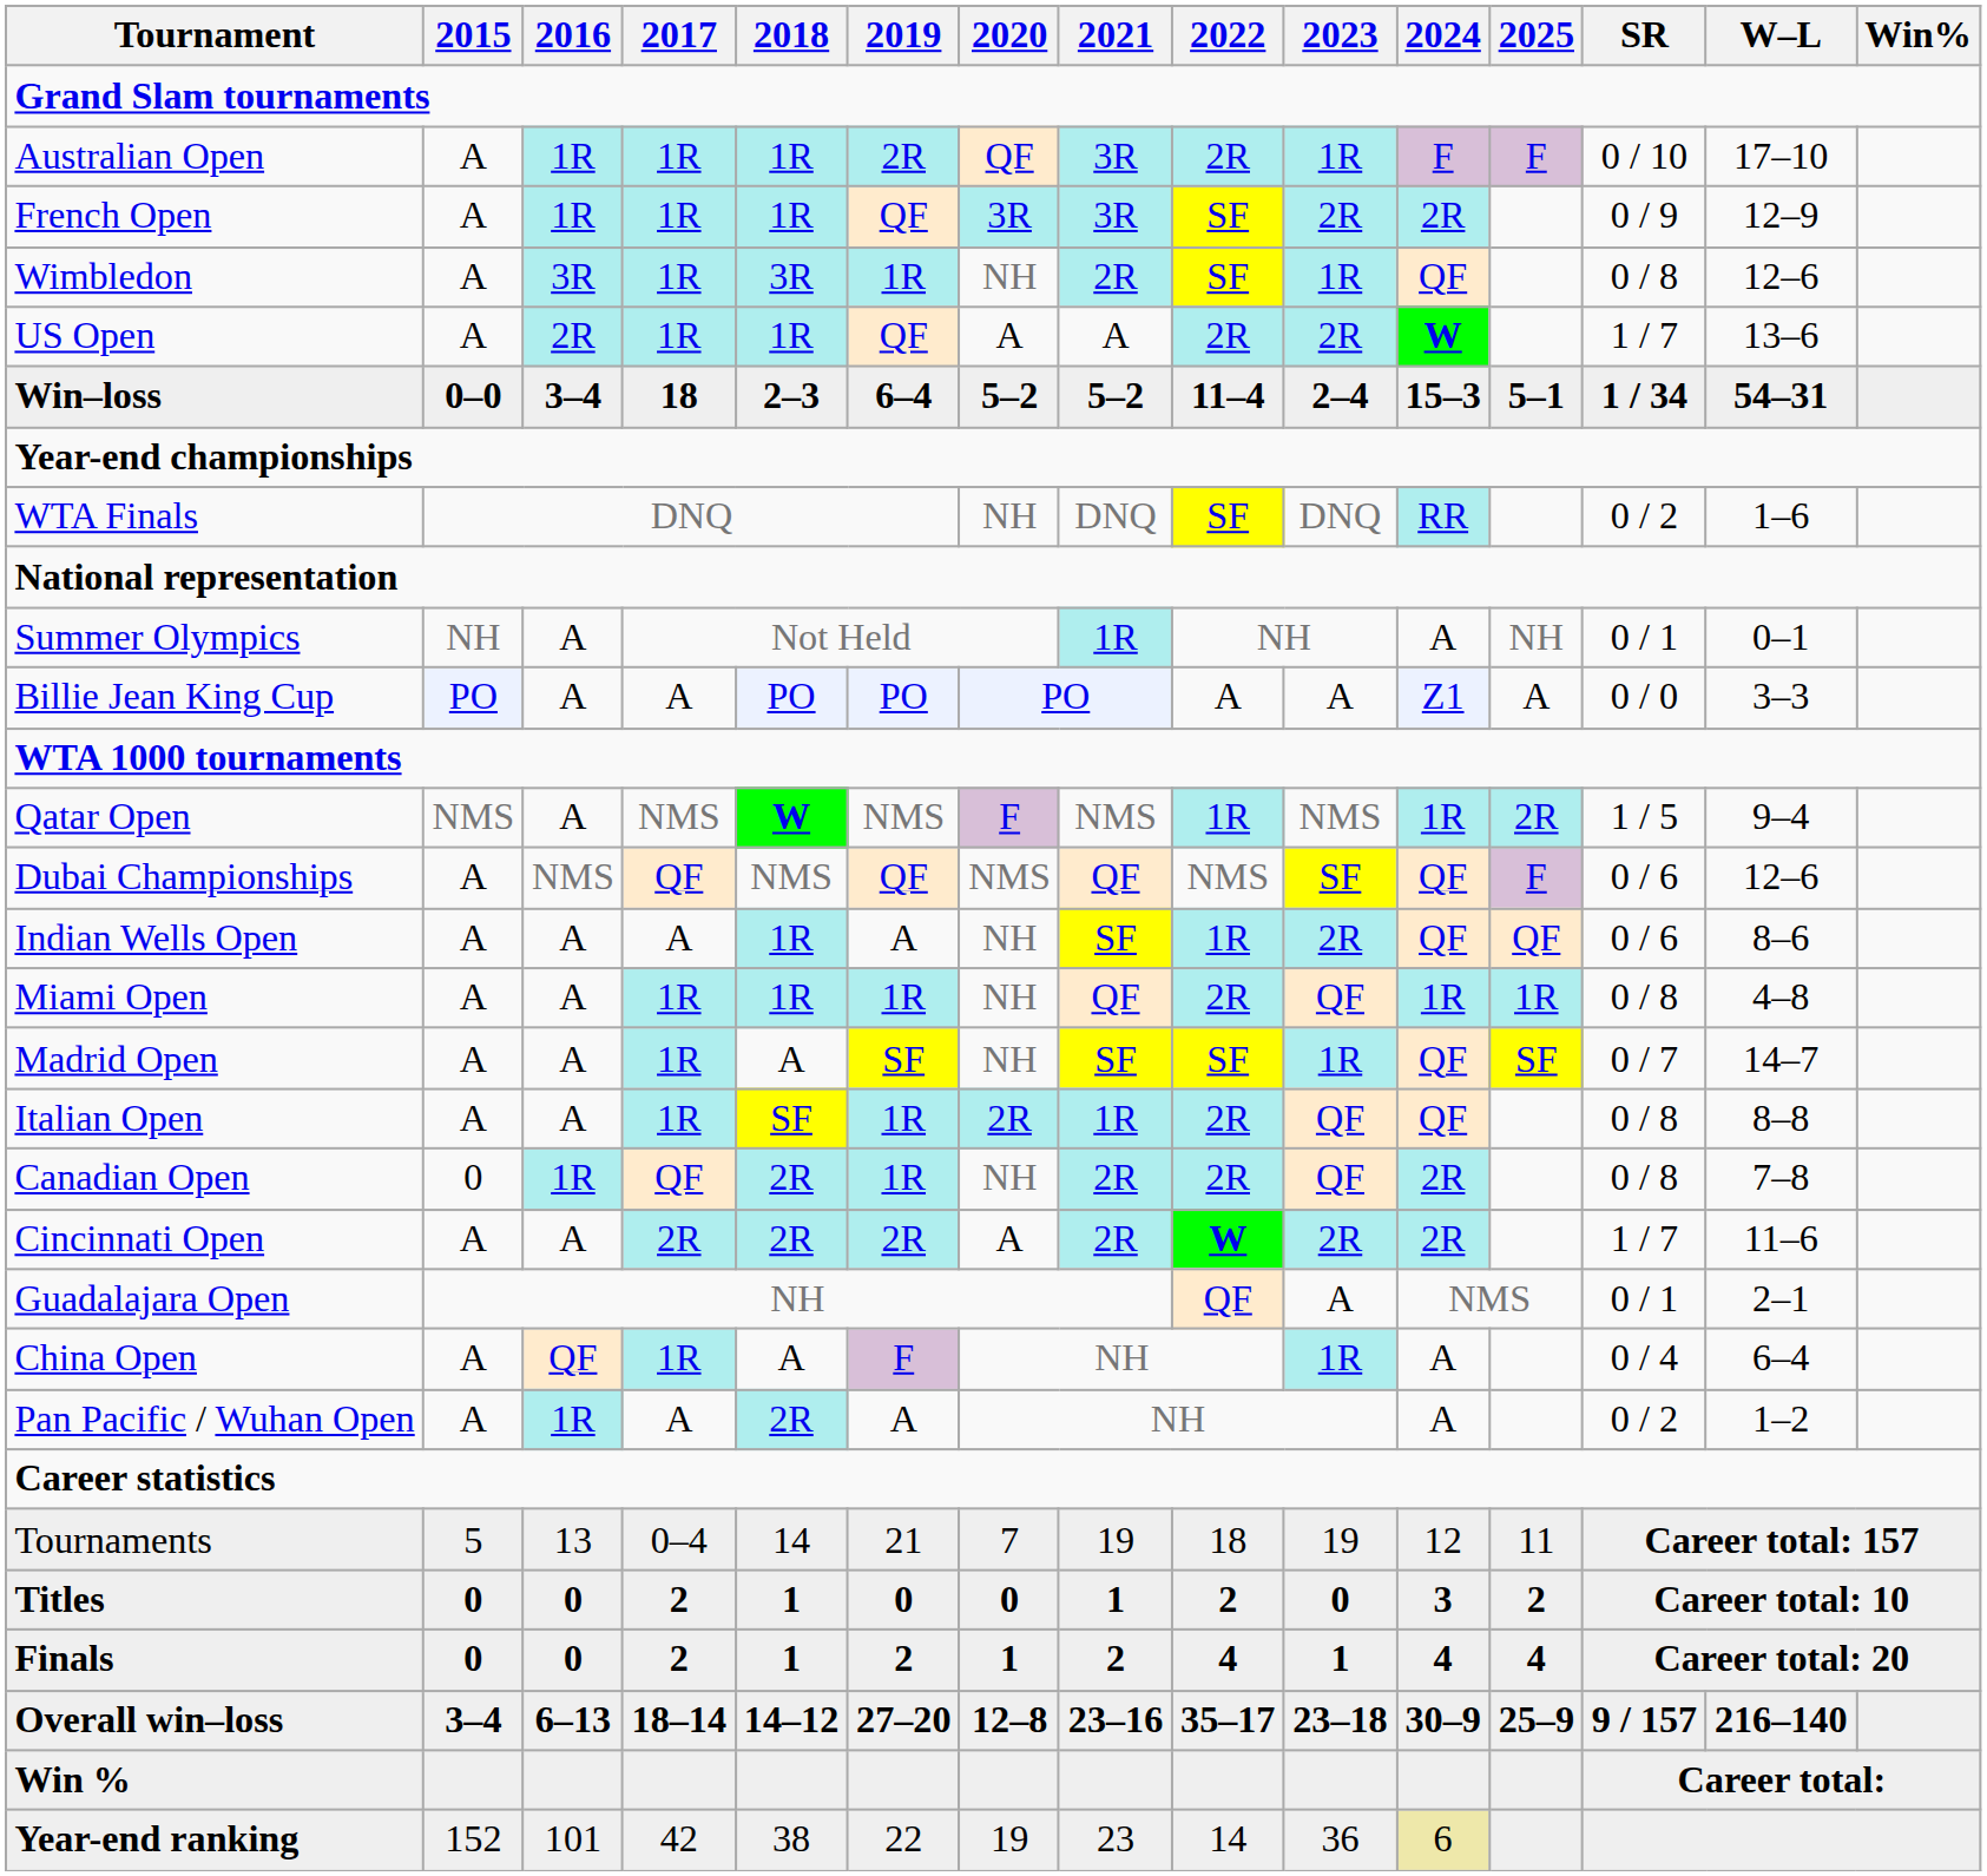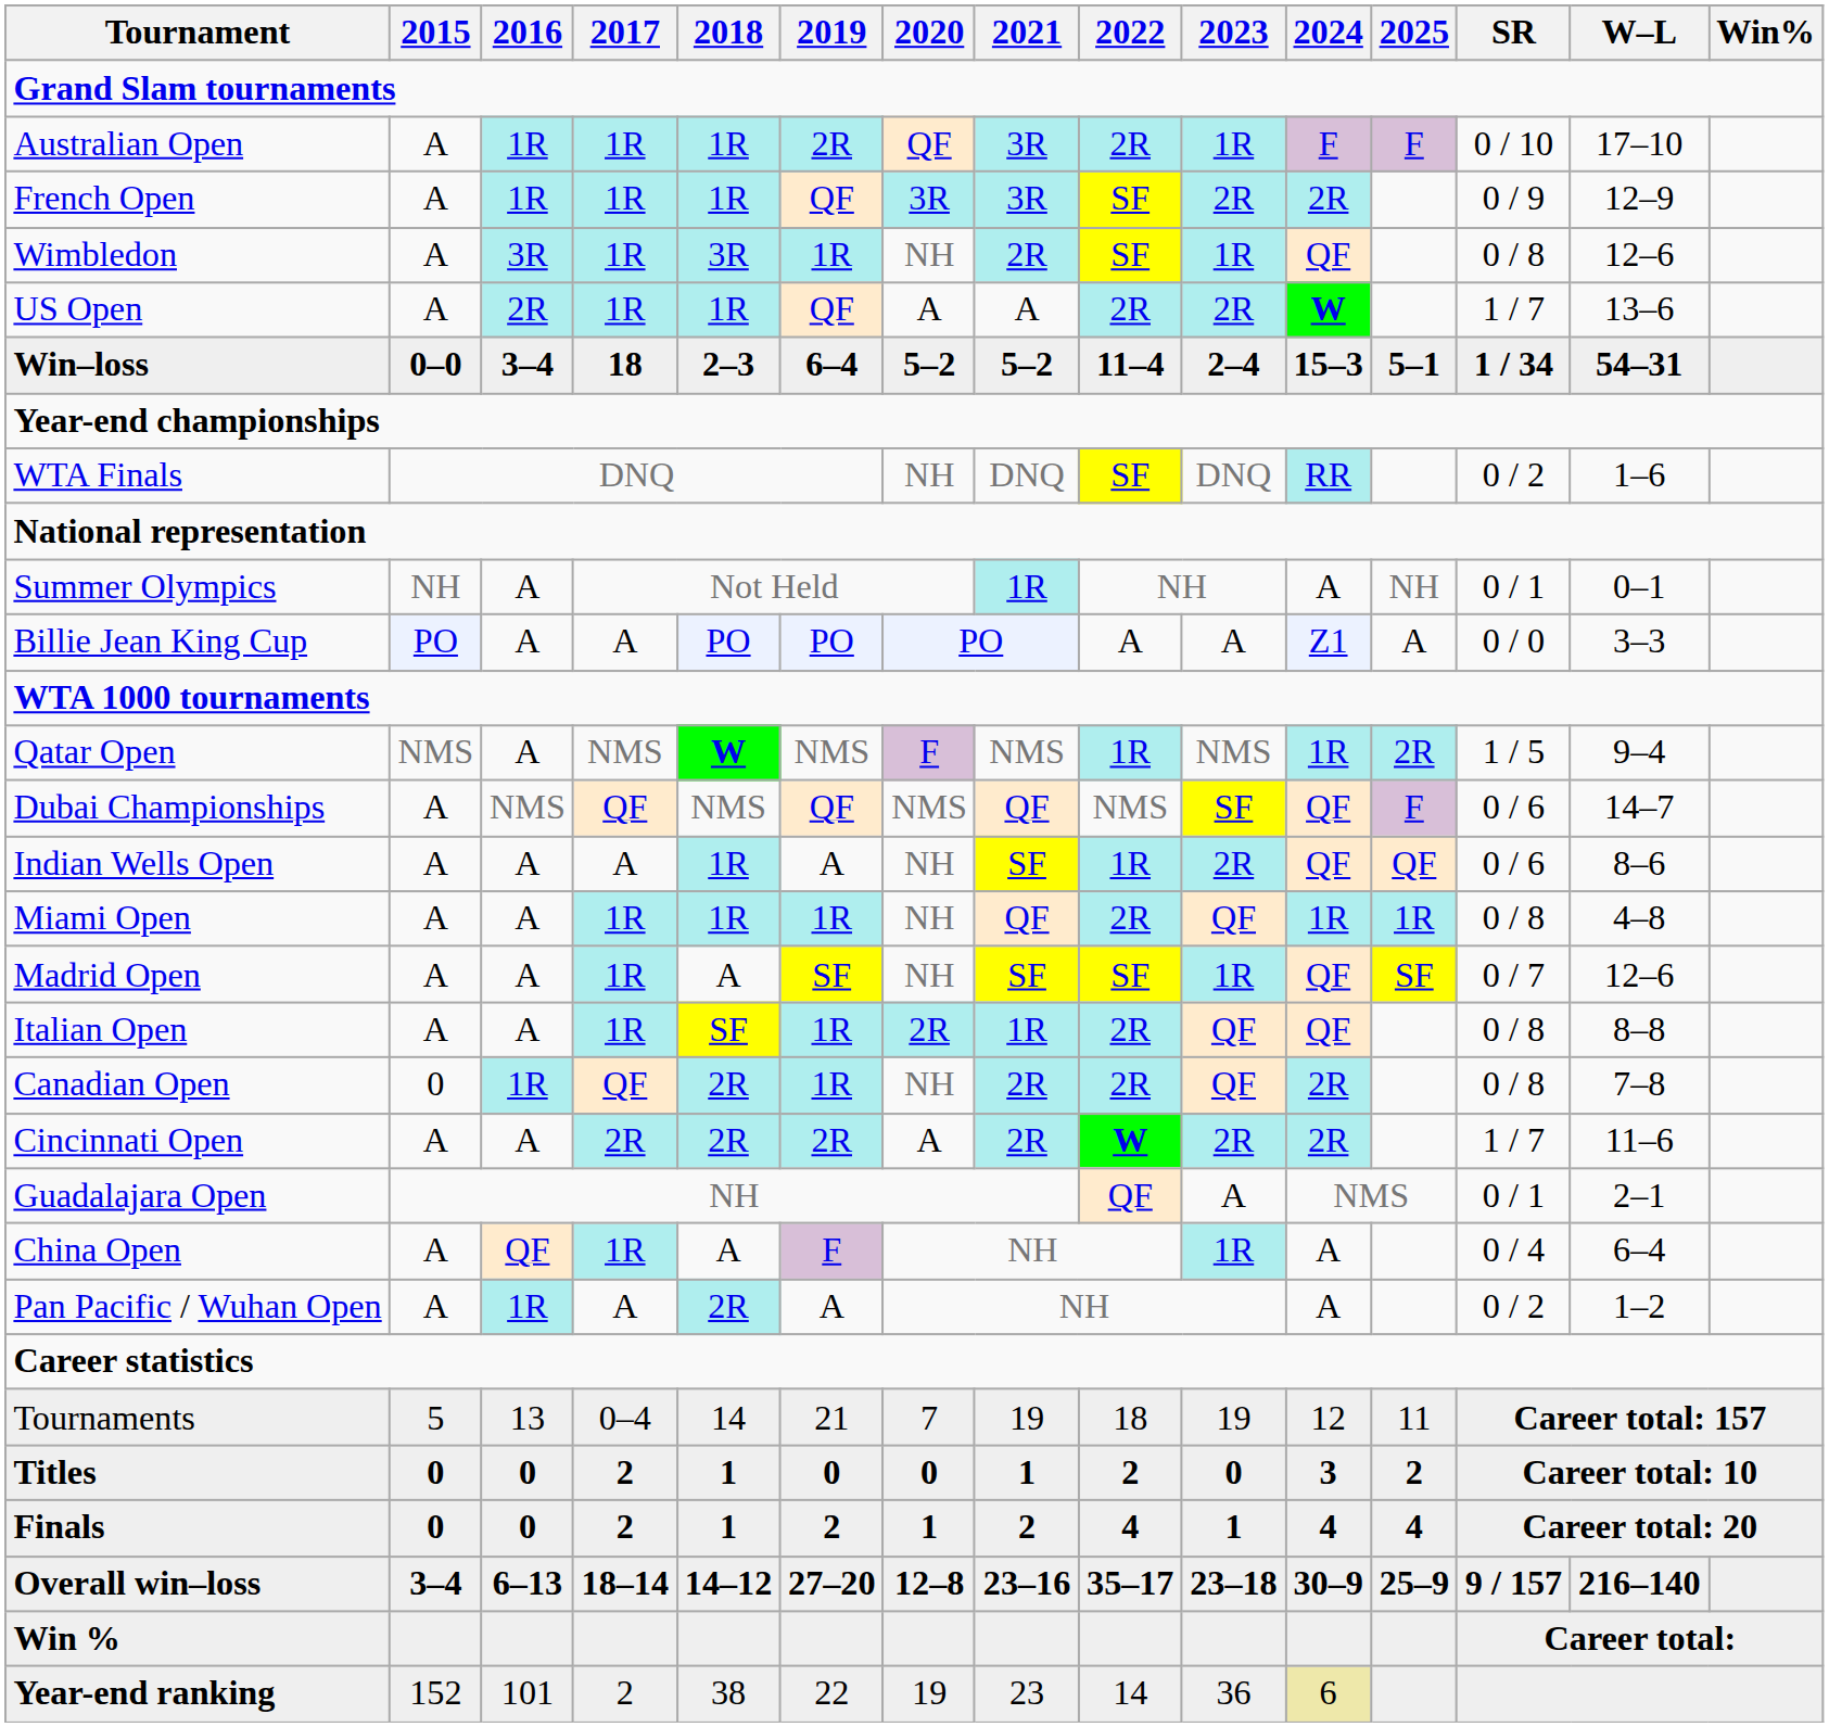 <table class=wikitable style=text-align:center>
 <tr>
 <th>Tournament</th>
 <th><a href='#'>2015</a></th>
 <th><a href='#'>2016</a></th>
 <th><a href='#'>2017</a></th>
 <th><a href='#'>2018</a></th>
 <th><a href='#'>2019</a></th>
 <th><a href='#'>2020</a></th>
 <th><a href='#'>2021</a></th>
 <th><a href='#'>2022</a></th>
 <th><a href='#'>2023</a></th>
 <th><a href='#'>2024</a></th>
 <th><a href='#'>2025</a></th>
 <th>SR</th>
 <th>W–L</th>
 <th>Win%</th>
 </tr>
 <tr>
 <td colspan="15" align="left"><strong><a href='#'>Grand Slam tournaments</a></strong></td>
 </tr>
 <tr>
 <td style=text-align:left><a href='#'>Australian Open</a></td>
 <td>A</td>
 <td style=background:#afeeee><a href='#'>1R</a></td>
 <td style=background:#afeeee><a href='#'>1R</a></td>
 <td style=background:#afeeee><a href='#'>1R</a></td>
 <td style=background:#afeeee><a href='#'>2R</a></td>
 <td style=background:#ffebcd><a href='#'>QF</a></td>
 <td style=background:#afeeee><a href='#'>3R</a></td>
 <td style=background:#afeeee><a href='#'>2R</a></td>
 <td style=background:#afeeee><a href='#'>1R</a></td>
 <td style=background:thistle><a href='#'>F</a></td>
 <td style=background:thistle><a href='#'>F</a></td>
 <td>0 / 10</td>
 <td>17–10</td>
 <td></td>
 </tr>
 <tr>
 <td style=text-align:left><a href='#'>French Open</a></td>
 <td>A</td>
 <td style=background:#afeeee><a href='#'>1R</a></td>
 <td style=background:#afeeee><a href='#'>1R</a></td>
 <td style=background:#afeeee><a href='#'>1R</a></td>
 <td style=background:#ffebcd><a href='#'>QF</a></td>
 <td style=background:#afeeee><a href='#'>3R</a></td>
 <td style=background:#afeeee><a href='#'>3R</a></td>
 <td style=background:yellow><a href='#'>SF</a></td>
 <td style=background:#afeeee><a href='#'>2R</a></td>
 <td style=background:#afeeee><a href='#'>2R</a></td>
 <td></td>
 <td>0 / 9</td>
 <td>12–9</td>
 <td></td>
 </tr>
 <tr>
 <td align=left><a href='#'>Wimbledon</a></td>
 <td>A</td>
 <td style=background:#afeeee><a href='#'>3R</a></td>
 <td style=background:#afeeee><a href='#'>1R</a></td>
 <td style=background:#afeeee><a href='#'>3R</a></td>
 <td style=background:#afeeee><a href='#'>1R</a></td>
 <td style=color:#767676>NH</td>
 <td bgcolor=afeeee><a href='#'>2R</a></td>
 <td bgcolor=yellow><a href='#'>SF</a></td>
 <td bgcolor=afeeee><a href='#'>1R</a></td>
 <td bgcolor=ffebcd><a href='#'>QF</a></td>
 <td></td>
 <td>0 / 8</td>
 <td>12–6</td>
 <td></td>
 </tr>
 <tr>
 <td style=text-align:left><a href='#'>US Open</a></td>
 <td>A</td>
 <td style=background:#afeeee><a href='#'>2R</a></td>
 <td style=background:#afeeee><a href='#'>1R</a></td>
 <td style=background:#afeeee><a href='#'>1R</a></td>
 <td style=background:#ffebcd><a href='#'>QF</a></td>
 <td>A</td>
 <td>A</td>
 <td style=background:#afeeee><a href='#'>2R</a></td>
 <td style=background:#afeeee><a href='#'>2R</a></td>
 <td style=background:lime><a href='#'><strong>W</strong></a></td>
 <td></td>
 <td>1 / 7</td>
 <td>13–6</td>
 <td></td>
 </tr>
 <tr style=background:#efefef;font-weight:bold>
 <td style=text-align:left>Win–loss</td>
 <td>0–0</td>
 <td>3–4</td>
 <td>18</td>
 <td>2–3</td>
 <td>6–4</td>
 <td>5–2</td>
 <td>5–2</td>
 <td>11–4</td>
 <td>2–4</td>
 <td>15–3</td>
 <td>5–1</td>
 <td>1 / 34</td>
 <td>54–31</td>
 <td></td>
 </tr>
 <tr>
 <td colspan="15" align="left"><strong>Year-end championships</strong></td>
 </tr>
 <tr>
 <td align=left><a href='#'>WTA Finals</a></td>
 <td style=color:#767676 colspan="5">DNQ</td>
 <td style=color:#767676>NH</td>
 <td style=color:#767676>DNQ</td>
 <td bgcolor=yellow><a href='#'>SF</a></td>
 <td style=color:#767676>DNQ</td>
 <td style=background:#afeeee><a href='#'>RR</a></td>
 <td></td>
 <td>0 / 2</td>
 <td>1–6</td>
 <td></td>
 </tr>
 <tr>
 <td colspan="15" align="left"><strong>National representation</strong></td>
 </tr>
 <tr>
 <td align=left><a href='#'>Summer Olympics</a></td>
 <td style=color:#767676>NH</td>
 <td>A</td>
 <td style=color:#767676 colspan="4">Not Held</td>
 <td bgcolor=afeeee><a href='#'>1R</a></td>
 <td style=color:#767676 colspan="2">NH</td>
 <td>A</td>
 <td style=color:#767676>NH</td>
 <td>0 / 1</td>
 <td>0–1</td>
 <td></td>
 </tr>
 <tr>
 <td style=text-align:left><a href='#'>Billie Jean King Cup</a></td>
 <td bgcolor=ecf2ff><a href='#'>PO</a></td>
 <td>A</td>
 <td>A</td>
 <td bgcolor=ecf2ff><a href='#'>PO</a></td>
 <td bgcolor=ecf2ff><a href='#'>PO</a></td>
 <td colspan=2 bgcolor=ecf2ff><a href='#'>PO</a></td>
 <td>A</td>
 <td>A</td>
 <td style=background:#ecf2ff><a href='#'>Z1</a></td>
 <td>A</td>
 <td>0 / 0</td>
 <td>3–3</td>
 <td></td>
 </tr>
 <tr>
 <td colspan="15" align="left"><strong><a href='#'>WTA 1000 tournaments</a></strong></td>
 </tr>
 <tr>
 <td align=left><a href='#'>Qatar Open</a></td>
 <td style=color:#767676>NMS</td>
 <td>A</td>
 <td style=color:#767676>NMS</td>
 <td bgcolor=lime><strong><a href='#'>W</a></strong></td>
 <td style=color:#767676>NMS</td>
 <td bgcolor=thistle><a href='#'>F</a></td>
 <td style=color:#767676>NMS</td>
 <td bgcolor=afeeee><a href='#'>1R</a></td>
 <td style=color:#767676>NMS</td>
 <td bgcolor=afeeee><a href='#'>1R</a></td>
 <td bgcolor=afeeee><a href='#'>2R</a></td>
 <td>1 / 5</td>
 <td>9–4</td>
 <td></td>
 </tr>
 <tr>
 <td align=left><a href='#'>Dubai Championships</a></td>
 <td>A</td>
 <td style=color:#767676>NMS</td>
 <td bgcolor=ffebcd><a href='#'>QF</a></td>
 <td style=color:#767676>NMS</td>
 <td bgcolor=ffebcd><a href='#'>QF</a></td>
 <td style=color:#767676>NMS</td>
 <td bgcolor=ffebcd><a href='#'>QF</a></td>
 <td style=color:#767676>NMS</td>
 <td bgcolor=yellow><a href='#'>SF</a></td>
 <td bgcolor=ffebcd><a href='#'>QF</a></td>
 <td bgcolor=thistle><a href='#'>F</a></td>
 <td>0 / 6</td>
-<td>12–6</td>
+<td>14–7</td>
 <td></td>
 </tr>
 <tr>
 <td align="left"><a href='#'>Indian Wells Open</a></td>
 <td>A</td>
 <td>A</td>
 <td>A</td>
 <td bgcolor="afeeee"><a href='#'>1R</a></td>
 <td>A</td>
 <td style="color:#767676">NH</td>
 <td bgcolor="yellow"><a href='#'>SF</a></td>
 <td bgcolor="afeeee"><a href='#'>1R</a></td>
 <td bgcolor="afeeee"><a href='#'>2R</a></td>
 <td bgcolor=ffebcd><a href='#'>QF</a></td>
 <td bgcolor=ffebcd><a href='#'>QF</a></td>
 <td>0 / 6</td>
 <td>8–6</td>
 <td></td>
 </tr>
 <tr>
 <td align="left"><a href='#'>Miami Open</a></td>
 <td>A</td>
 <td>A</td>
 <td bgcolor="afeeee"><a href='#'>1R</a></td>
 <td bgcolor="afeeee"><a href='#'>1R</a></td>
 <td bgcolor="afeeee"><a href='#'>1R</a></td>
 <td style="color:#767676">NH</td>
 <td bgcolor="ffebcd"><a href='#'>QF</a></td>
 <td bgcolor="afeeee"><a href='#'>2R</a></td>
 <td bgcolor="ffebcd"><a href='#'>QF</a></td>
 <td bgcolor="afeeee"><a href='#'>1R</a></td>
 <td bgcolor="afeeee"><a href='#'>1R</a></td>
 <td>0 / 8</td>
 <td>4–8</td>
 <td></td>
 </tr>
 <tr>
 <td align="left"><a href='#'>Madrid Open</a></td>
 <td>A</td>
 <td>A</td>
 <td bgcolor="afeeee"><a href='#'>1R</a></td>
 <td>A</td>
 <td bgcolor="yellow"><a href='#'>SF</a></td>
 <td style="color:#767676">NH</td>
 <td bgcolor="yellow"><a href='#'>SF</a></td>
 <td bgcolor="yellow"><a href='#'>SF</a></td>
 <td bgcolor="afeeee"><a href='#'>1R</a></td>
 <td bgcolor="ffebcd"><a href='#'>QF</a></td>
 <td bgcolor="yellow"><a href='#'>SF</a></td>
 <td>0 / 7</td>
-<td>14–7</td>
+<td>12–6</td>
 <td></td>
 </tr>
 <tr>
 <td align="left"><a href='#'>Italian Open</a></td>
 <td>A</td>
 <td>A</td>
 <td bgcolor="afeeee"><a href='#'>1R</a></td>
 <td bgcolor="yellow"><a href='#'>SF</a></td>
 <td bgcolor="afeeee"><a href='#'>1R</a></td>
 <td bgcolor="afeeee"><a href='#'>2R</a></td>
 <td bgcolor="afeeee"><a href='#'>1R</a></td>
 <td bgcolor="afeeee"><a href='#'>2R</a></td>
 <td bgcolor="ffebcd"><a href='#'>QF</a></td>
 <td bgcolor="ffebcd"><a href='#'>QF</a></td>
 <td></td>
 <td>0 / 8</td>
 <td>8–8</td>
 <td></td>
 </tr>
 <tr>
 <td align="left"><a href='#'>Canadian Open</a></td>
 <td>0</td>
 <td bgcolor="afeeee"><a href='#'>1R</a></td>
 <td bgcolor="ffebcd"><a href='#'>QF</a></td>
 <td bgcolor="afeeee"><a href='#'>2R</a></td>
 <td bgcolor="afeeee"><a href='#'>1R</a></td>
 <td style="color:#767676">NH</td>
 <td bgcolor="afeeee"><a href='#'>2R</a></td>
 <td bgcolor="afeeee"><a href='#'>2R</a></td>
 <td bgcolor="ffebcd"><a href='#'>QF</a></td>
 <td bgcolor="afeeee"><a href='#'>2R</a></td>
 <td></td>
 <td>0 / 8</td>
 <td>7–8</td>
 <td></td>
 </tr>
 <tr>
 <td align="left"><a href='#'>Cincinnati Open</a></td>
 <td>A</td>
 <td>A</td>
 <td bgcolor="afeeee"><a href='#'>2R</a></td>
 <td bgcolor="afeeee"><a href='#'>2R</a></td>
 <td bgcolor="afeeee"><a href='#'>2R</a></td>
 <td>A</td>
 <td bgcolor="afeeee"><a href='#'>2R</a></td>
 <td bgcolor="lime"><a href='#'><strong>W</strong></a></td>
 <td bgcolor="afeeee"><a href='#'>2R</a></td>
 <td bgcolor="afeeee"><a href='#'>2R</a></td>
 <td></td>
 <td>1 / 7</td>
 <td>11–6</td>
 <td></td>
 </tr>
 <tr>
 <td align="left"><a href='#'>Guadalajara Open</a></td>
 <td colspan="7" style="color:#767676">NH</td>
 <td bgcolor="ffebcd"><a href='#'>QF</a></td>
 <td>A</td>
 <td colspan=2 style=color:#767676>NMS</td>
 <td>0 / 1</td>
 <td>2–1</td>
 <td></td>
 </tr>
 <tr>
 <td align=left><a href='#'>China Open</a></td>
 <td>A</td>
 <td bgcolor=ffebcd><a href='#'>QF</a></td>
 <td bgcolor=afeeee><a href='#'>1R</a></td>
 <td>A</td>
 <td bgcolor=thistle><a href='#'>F</a></td>
 <td colspan="3" style="color:#767676">NH</td>
 <td bgcolor=afeeee><a href='#'>1R</a></td>
 <td>A</td>
 <td></td>
 <td>0 / 4</td>
 <td>6–4</td>
 <td></td>
 </tr>
 <tr>
 <td align="left"><a href='#'>Pan Pacific</a> / <a href='#'>Wuhan Open</a></td>
 <td>A</td>
 <td bgcolor="afeeee"><a href='#'>1R</a></td>
 <td>A</td>
 <td bgcolor="afeeee"><a href='#'>2R</a></td>
 <td>A</td>
 <td colspan="4" style="color:#767676">NH</td>
 <td>A</td>
 <td></td>
 <td>0 / 2</td>
 <td>1–2</td>
 <td></td>
 </tr>
 <tr>
 <td colspan="15" style="text-align:left"><strong>Career statistics</strong></td>
 </tr>
 <tr bgcolor="EFEFEF">
 <td align="left">Tournaments</td>
 <td>5</td>
 <td>13</td>
 <td>0–4</td>
 <td>14</td>
 <td>21</td>
 <td>7</td>
 <td>19</td>
 <td>18</td>
 <td>19</td>
 <td>12</td>
 <td>11</td>
 <td colspan="3"><strong>Career total: 157</strong></td>
 </tr>
 <tr style="background:#efefef;font-weight:bold">
 <td style="text-align:left">Titles</td>
 <td>0</td>
 <td>0</td>
 <td>2</td>
 <td>1</td>
 <td>0</td>
 <td>0</td>
 <td>1</td>
 <td>2</td>
 <td>0</td>
 <td>3</td>
 <td>2</td>
 <td colspan="3">Career total: 10</td>
 </tr>
 <tr style="background:#efefef;font-weight:bold">
 <td style="text-align:left">Finals</td>
 <td>0</td>
 <td>0</td>
 <td>2</td>
 <td>1</td>
 <td>2</td>
 <td>1</td>
 <td>2</td>
 <td>4</td>
 <td>1</td>
 <td>4</td>
 <td>4</td>
 <td colspan="3">Career total: 20</td>
 </tr>
 <tr style="background:#efefef;font-weight:bold">
 <td style="text-align:left">Overall win–loss</td>
 <td>3–4</td>
 <td>6–13</td>
 <td>18–14</td>
 <td>14–12</td>
 <td>27–20</td>
 <td>12–8</td>
 <td>23–16</td>
 <td>35–17</td>
 <td>23–18</td>
 <td>30–9</td>
 <td>25–9</td>
 <td>9 / 157</td>
 <td>216–140</td>
 <td></td>
 </tr>
 <tr style="background:#efefef;font-weight:bold">
 <td style="text-align:left">Win %</td>
 <td></td>
 <td></td>
 <td></td>
 <td></td>
 <td></td>
 <td></td>
 <td></td>
 <td></td>
 <td></td>
 <td></td>
 <td></td>
 <td colspan="3">Career total: </td>
 </tr>
 <tr bgcolor="efefef">
 <td align="left"><strong>Year-end ranking</strong></td>
 <td>152</td>
 <td>101</td>
-<td>42</td>
+<td>2</td>
 <td>38</td>
 <td>22</td>
 <td>19</td>
 <td>23</td>
 <td>14</td>
 <td>36</td>
 <td style=background:#EEE8AA>6</td>
 <td></td>
 <td colspan="3"></td>
 </tr>
 </table>
